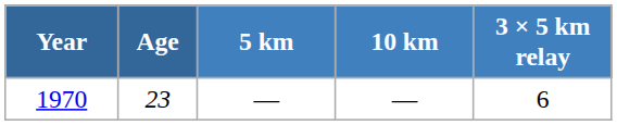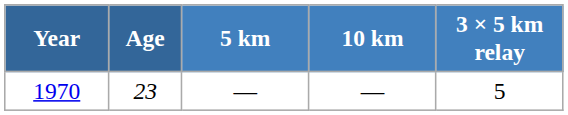 <table class="wikitable" style="font-size:95%; text-align:center; border:grey solid 1px; border-collapse:collapse; background:#ffffff;">
 <tr>
 <th style="background-color:#369; color:white; width:60px;"> Year </th>
 <th style="background-color:#369; color:white; width:40px;"> Age </th>
 <th style="background-color:#4180be; color:white; width:75px;"> 5 km </th>
 <th style="background-color:#4180be; color:white; width:75px;"> 10 km </th>
 <th style="background-color:#4180be; color:white; width:75px;"> 3 × 5 km <br> relay </th>
 </tr>
 <tr>
 <td><a href='#'>1970</a></td>
 <td><em>23</em></td>
 <td>—</td>
 <td>—</td>
-<td>6</td>
+<td>5</td>
 </tr>
 </table>
